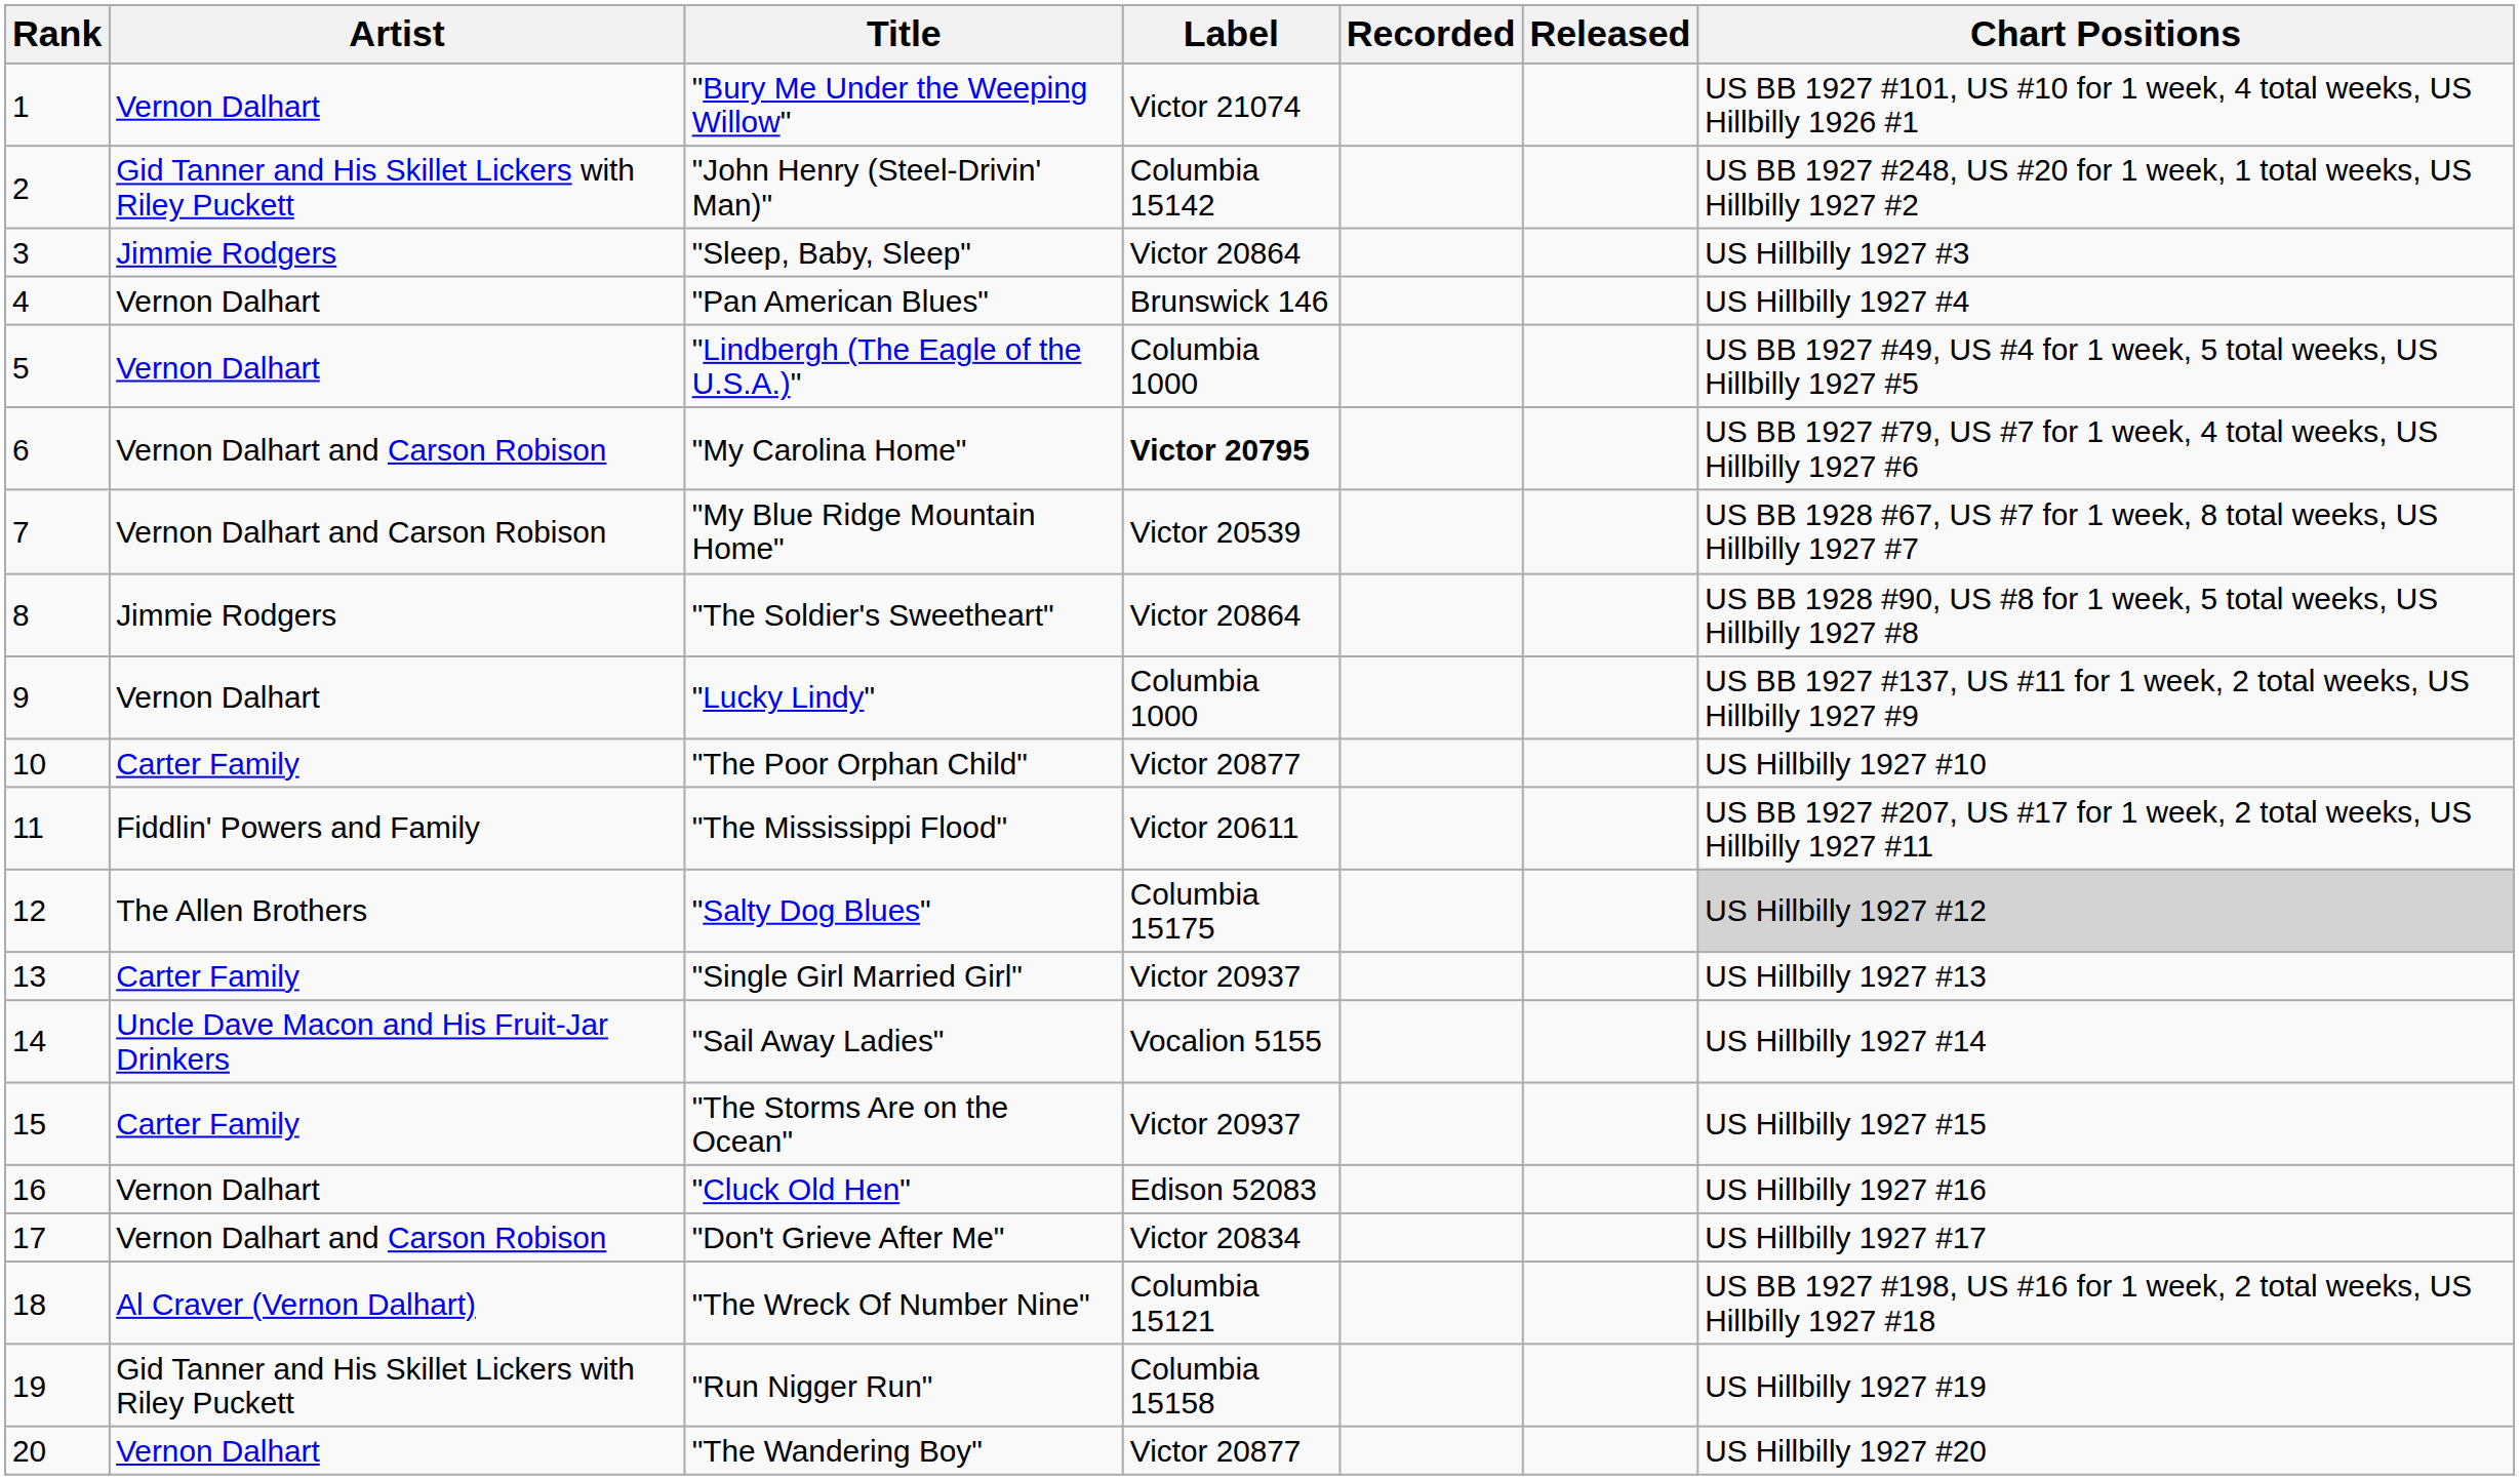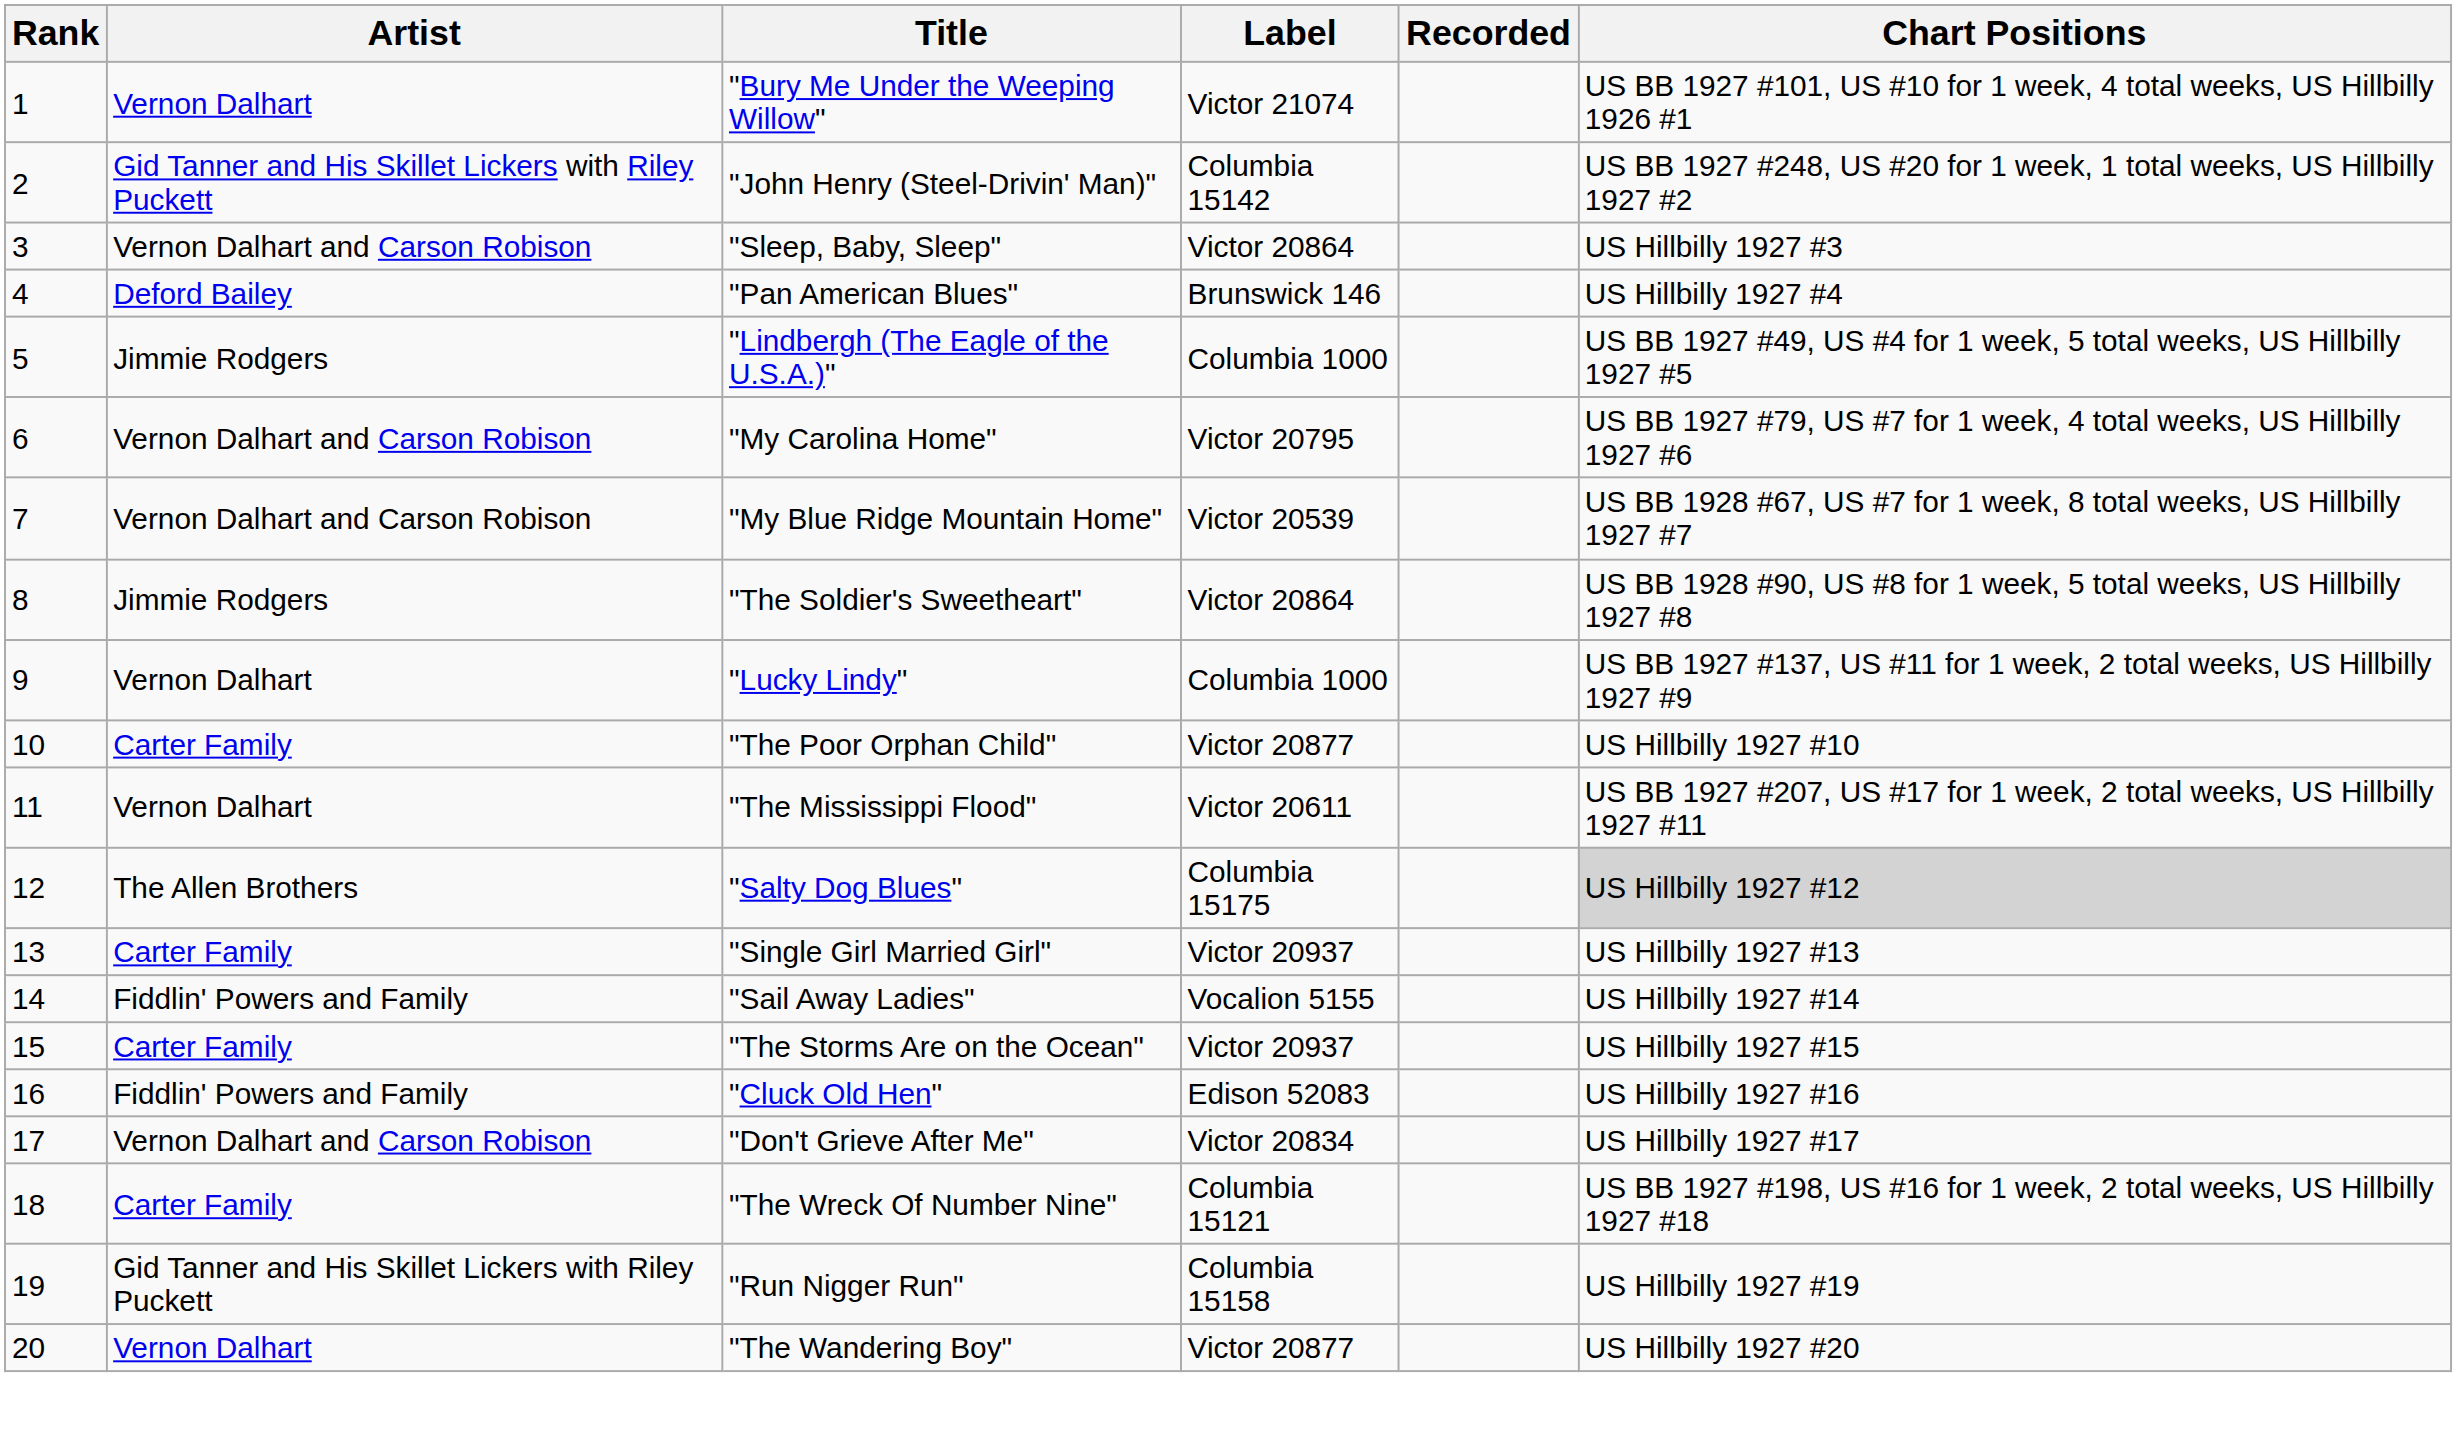 <table class="wikitable" style="font-size:95%;">
 <tr>
 <th><big>Rank</big></th>
 <th><big>Artist</big></th>
 <th><big>Title</big></th>
 <th><big>Label</big></th>
 <th><big>Recorded</big></th>
-<th><big>Released</big></th>
 <th><big>Chart Positions</big></th>
 </tr>
 <tr>
 <td>1</td>
 <td><a href='#'>Vernon Dalhart</a></td>
 <td>"<a href='#'>Bury Me Under the Weeping Willow</a>"</td>
 <td>Victor 21074</td>
-<td></td>
 <td></td>
 <td>US BB 1927 #101, US #10 for 1 week, 4 total weeks, US Hillbilly 1926 #1</td>
 </tr>
 <tr>
 <td>2</td>
 <td><a href='#'>Gid Tanner and His Skillet Lickers</a> with <a href='#'>Riley Puckett</a></td>
 <td>"John Henry (Steel-Drivin' Man)"</td>
 <td>Columbia 15142</td>
 <td></td>
-<td></td>
 <td>US BB 1927 #248, US #20 for 1 week, 1 total weeks, US Hillbilly 1927 #2</td>
 </tr>
 <tr>
 <td>3</td>
-<td><a href='#'>Jimmie Rodgers</a></td>
+<td>Vernon Dalhart and <a href='#'>Carson Robison</a></td>
 <td>"Sleep, Baby, Sleep"</td>
 <td>Victor 20864</td>
-<td></td>
 <td></td>
 <td>US Hillbilly 1927 #3</td>
 </tr>
 <tr>
 <td>4</td>
-<td>Vernon Dalhart</td>
+<td><a href='#'>Deford Bailey</a></td>
 <td>"Pan American Blues"</td>
 <td>Brunswick 146</td>
-<td></td>
 <td></td>
 <td>US Hillbilly 1927 #4</td>
 </tr>
 <tr>
 <td>5</td>
-<td><a href='#'>Vernon Dalhart</a></td>
+<td>Jimmie Rodgers</td>
 <td>"<a href='#'>Lindbergh (The Eagle of the U.S.A.)</a>"</td>
 <td>Columbia 1000</td>
-<td></td>
 <td></td>
 <td>US BB 1927 #49, US #4 for 1 week, 5 total weeks, US Hillbilly 1927 #5</td>
 </tr>
 <tr>
 <td>6</td>
 <td>Vernon Dalhart and <a href='#'>Carson Robison</a></td>
 <td>"My Carolina Home"</td>
-<td><strong>Victor 20795</strong></td>
-<td></td>
+<td>Victor 20795</td>
 <td></td>
 <td>US BB 1927 #79, US #7 for 1 week, 4 total weeks, US Hillbilly 1927 #6</td>
 </tr>
 <tr>
 <td>7</td>
 <td>Vernon Dalhart and Carson Robison</td>
 <td>"My Blue Ridge Mountain Home"</td>
 <td>Victor 20539</td>
 <td></td>
-<td></td>
 <td>US BB 1928 #67, US #7 for 1 week, 8 total weeks, US Hillbilly 1927 #7</td>
 </tr>
 <tr>
 <td>8</td>
 <td>Jimmie Rodgers</td>
 <td>"The Soldier's Sweetheart"</td>
 <td>Victor 20864</td>
-<td></td>
 <td></td>
 <td>US BB 1928 #90, US #8 for 1 week, 5 total weeks, US Hillbilly 1927 #8</td>
 </tr>
 <tr>
 <td>9</td>
 <td>Vernon Dalhart</td>
 <td>"<a href='#'>Lucky Lindy</a>"</td>
 <td>Columbia 1000</td>
 <td></td>
-<td></td>
 <td>US BB 1927 #137, US #11 for 1 week, 2 total weeks, US Hillbilly 1927 #9</td>
 </tr>
 <tr>
 <td>10</td>
 <td><a href='#'>Carter Family</a></td>
 <td>"The Poor Orphan Child"</td>
 <td>Victor 20877</td>
 <td></td>
-<td></td>
 <td>US Hillbilly 1927 #10</td>
 </tr>
 <tr>
 <td>11</td>
-<td>Fiddlin' Powers and Family</td>
+<td>Vernon Dalhart</td>
 <td>"The Mississippi Flood"</td>
 <td>Victor 20611</td>
-<td></td>
 <td></td>
 <td>US BB 1927 #207, US #17 for 1 week, 2 total weeks, US Hillbilly 1927 #11</td>
 </tr>
 <tr>
 <td>12</td>
 <td>The Allen Brothers</td>
 <td>"<a href='#'>Salty Dog Blues</a>"</td>
 <td>Columbia 15175</td>
 <td></td>
-<td></td>
 <td style="background: lightgrey;">US Hillbilly 1927 #12</td>
 </tr>
 <tr>
 <td>13</td>
 <td><a href='#'>Carter Family</a></td>
 <td>"Single Girl Married Girl"</td>
 <td>Victor 20937</td>
 <td></td>
-<td></td>
 <td>US Hillbilly 1927 #13</td>
 </tr>
 <tr>
 <td>14</td>
-<td><a href='#'>Uncle Dave Macon and His Fruit-Jar Drinkers</a></td>
+<td>Fiddlin' Powers and Family</td>
 <td>"Sail Away Ladies"</td>
 <td>Vocalion 5155</td>
-<td></td>
 <td></td>
 <td>US Hillbilly 1927 #14</td>
 </tr>
 <tr>
 <td>15</td>
 <td><a href='#'>Carter Family</a></td>
 <td>"The Storms Are on the Ocean"</td>
 <td>Victor 20937</td>
 <td></td>
-<td></td>
 <td>US Hillbilly 1927 #15</td>
 </tr>
 <tr>
 <td>16</td>
-<td>Vernon Dalhart</td>
+<td>Fiddlin' Powers and Family</td>
 <td>"<a href='#'>Cluck Old Hen</a>"</td>
 <td>Edison 52083</td>
-<td></td>
 <td></td>
 <td>US Hillbilly 1927 #16</td>
 </tr>
 <tr>
 <td>17</td>
 <td>Vernon Dalhart and <a href='#'>Carson Robison</a></td>
 <td>"Don't Grieve After Me"</td>
 <td>Victor 20834</td>
 <td></td>
-<td></td>
 <td>US Hillbilly 1927 #17</td>
 </tr>
 <tr>
 <td>18</td>
-<td><a href='#'>Al Craver (Vernon Dalhart)</a></td>
+<td><a href='#'>Carter Family</a></td>
 <td>"The Wreck Of Number Nine"</td>
 <td>Columbia 15121</td>
-<td></td>
 <td></td>
 <td>US BB 1927 #198, US #16 for 1 week, 2 total weeks, US Hillbilly 1927 #18</td>
 </tr>
 <tr>
 <td>19</td>
 <td>Gid Tanner and His Skillet Lickers with Riley Puckett</td>
 <td>"Run Nigger Run"</td>
 <td>Columbia 15158</td>
 <td></td>
-<td></td>
 <td>US Hillbilly 1927 #19</td>
 </tr>
 <tr>
 <td>20</td>
 <td><a href='#'>Vernon Dalhart</a></td>
 <td>"The Wandering Boy"</td>
 <td>Victor 20877</td>
 <td></td>
-<td></td>
 <td>US Hillbilly 1927 #20</td>
 </tr>
 </table>
